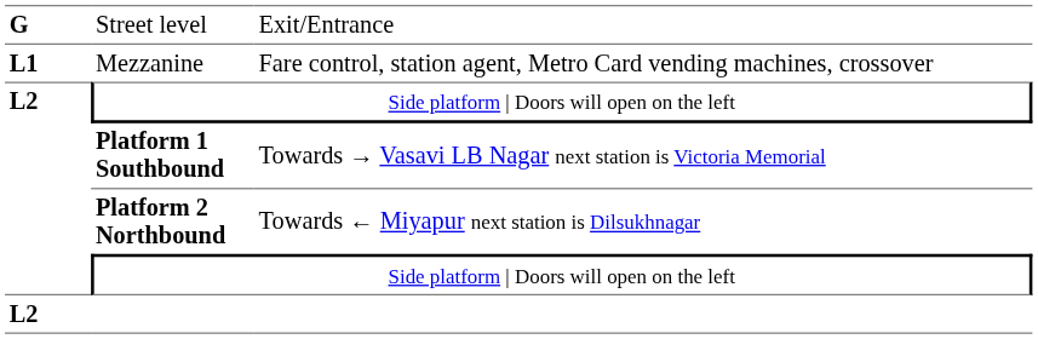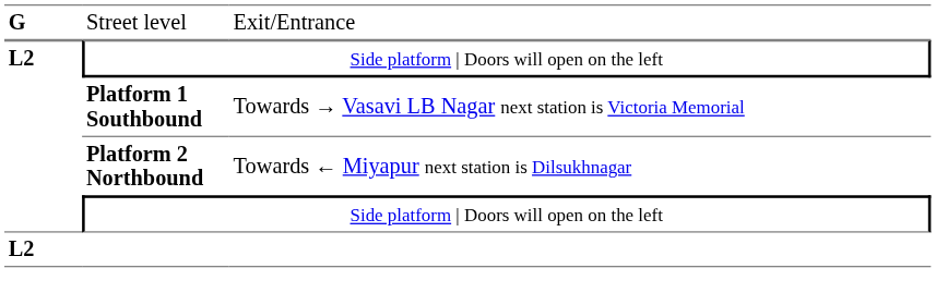 <table table border=0 cellspacing=0 cellpadding=3>
 <tr>
 <td style="border-bottom:solid 1px gray;border-top:solid 1px gray;" width=50 valign=top><strong>G</strong></td>
 <td style="border-top:solid 1px gray;border-bottom:solid 1px gray;" width=100 valign=top>Street level</td>
 <td style="border-top:solid 1px gray;border-bottom:solid 1px gray;" width=500 valign=top>Exit/Entrance</td>
-</tr>
-<tr>
-<td valign=top><strong>L1</strong></td>
-<td valign=top>Mezzanine</td>
-<td valign=top>Fare control, station agent, Metro Card vending machines, crossover<br></td>
 </tr>
 <tr>
 <td style="border-top:solid 1px gray;border-bottom:solid 1px gray;" width=50 rowspan=4 valign=top><strong>L2</strong></td>
 <td style="border-top:solid 1px gray;border-right:solid 2px black;border-left:solid 2px black;border-bottom:solid 2px black;text-align:center;" colspan=2><small><a href='#'>Side platform</a> | Doors will open on the left </small></td>
 </tr>
 <tr>
 <td style="border-bottom:solid 1px gray;" width=100><span><strong>Platform 1</strong><br><strong>Southbound</strong></span></td>
 <td style="border-bottom:solid 1px gray;" width=500>Towards → <a href='#'>Vasavi LB Nagar</a> <small> next station is <a href='#'>Victoria Memorial</a> </small></td>
 </tr>
 <tr>
 <td><span><strong>Platform 2</strong><br><strong>Northbound</strong></span></td>
 <td>Towards ← <a href='#'>Miyapur</a> <small>next station is <a href='#'>Dilsukhnagar</a></small></td>
 </tr>
 <tr>
 <td style="border-top:solid 2px black;border-right:solid 2px black;border-left:solid 2px black;border-bottom:solid 1px gray;" colspan=2  align=center><small><a href='#'>Side platform</a> | Doors will open on the left </small></td>
 </tr>
 <tr>
 <td style="border-bottom:solid 1px gray;" width=50 rowspan=2 valign=top><strong>L2</strong></td>
 <td style="border-bottom:solid 1px gray;" width=100></td>
 <td style="border-bottom:solid 1px gray;" width=500></td>
 </tr>
 <tr>
 </tr>
 </table>
